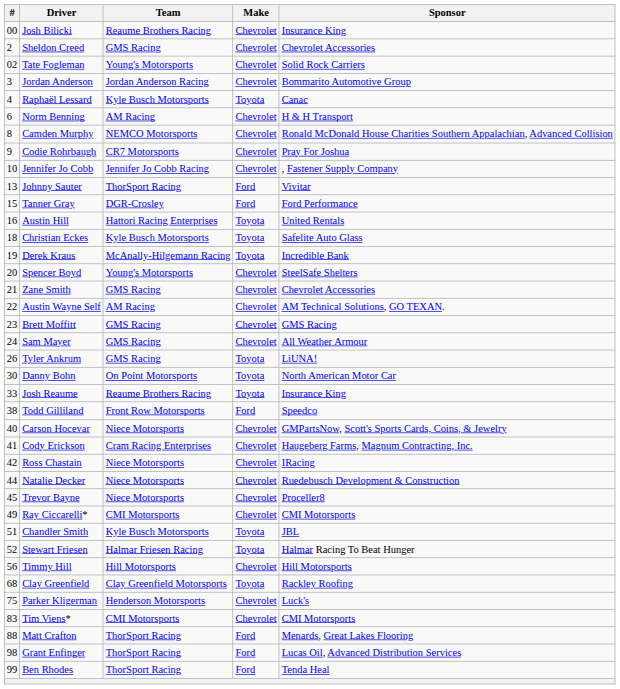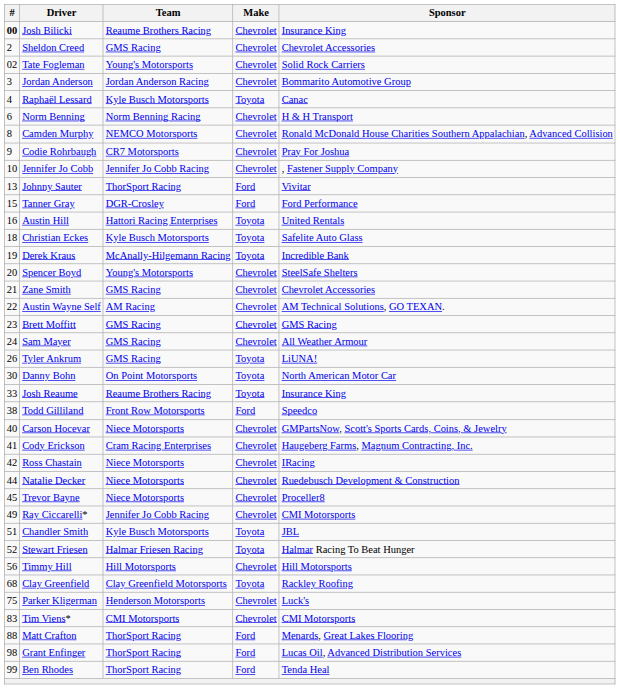 <table class="wikitable" style="font-size:95%">
 <tr>
 <th>#</th>
 <th>Driver</th>
 <th>Team</th>
 <th>Make</th>
 <th>Sponsor</th>
 </tr>
 <tr>
-<td>00</td>
+<td><strong>00</strong></td>
 <td><a href='#'>Josh Bilicki</a></td>
 <td><a href='#'>Reaume Brothers Racing</a></td>
 <td><a href='#'>Chevrolet</a></td>
 <td><a href='#'>Insurance King</a></td>
 </tr>
 <tr>
 <td>2</td>
 <td><a href='#'>Sheldon Creed</a></td>
 <td><a href='#'>GMS Racing</a></td>
 <td><a href='#'>Chevrolet</a></td>
 <td><a href='#'>Chevrolet Accessories</a></td>
 </tr>
 <tr>
 <td>02</td>
 <td><a href='#'>Tate Fogleman</a></td>
 <td><a href='#'>Young's Motorsports</a></td>
 <td><a href='#'>Chevrolet</a></td>
 <td><a href='#'>Solid Rock Carriers</a></td>
 </tr>
 <tr>
 <td>3</td>
 <td><a href='#'>Jordan Anderson</a></td>
 <td><a href='#'>Jordan Anderson Racing</a></td>
 <td><a href='#'>Chevrolet</a></td>
 <td><a href='#'>Bommarito Automotive Group</a></td>
 </tr>
 <tr>
 <td>4</td>
 <td><a href='#'>Raphaël Lessard</a></td>
 <td><a href='#'>Kyle Busch Motorsports</a></td>
 <td><a href='#'>Toyota</a></td>
 <td><a href='#'>Canac</a></td>
 </tr>
 <tr>
 <td>6</td>
 <td><a href='#'>Norm Benning</a></td>
-<td><a href='#'>AM Racing</a></td>
+<td><a href='#'>Norm Benning Racing</a></td>
 <td><a href='#'>Chevrolet</a></td>
 <td><a href='#'>H & H Transport</a></td>
 </tr>
 <tr>
 <td>8</td>
 <td><a href='#'>Camden Murphy</a></td>
 <td><a href='#'>NEMCO Motorsports</a></td>
 <td><a href='#'>Chevrolet</a></td>
 <td><a href='#'>Ronald McDonald House Charities Southern Appalachian</a>, <a href='#'>Advanced Collision</a></td>
 </tr>
 <tr>
 <td>9</td>
 <td><a href='#'>Codie Rohrbaugh</a></td>
 <td><a href='#'>CR7 Motorsports</a></td>
 <td><a href='#'>Chevrolet</a></td>
 <td><a href='#'>Pray For Joshua</a></td>
 </tr>
 <tr>
 <td>10</td>
 <td><a href='#'>Jennifer Jo Cobb</a></td>
 <td><a href='#'>Jennifer Jo Cobb Racing</a></td>
 <td><a href='#'>Chevrolet</a></td>
 <td>, <a href='#'>Fastener Supply Company</a></td>
 </tr>
 <tr>
 <td>13</td>
 <td><a href='#'>Johnny Sauter</a></td>
 <td><a href='#'>ThorSport Racing</a></td>
 <td><a href='#'>Ford</a></td>
 <td><a href='#'>Vivitar</a></td>
 </tr>
 <tr>
 <td>15</td>
 <td><a href='#'>Tanner Gray</a></td>
 <td><a href='#'>DGR-Crosley</a></td>
 <td><a href='#'>Ford</a></td>
 <td><a href='#'>Ford Performance</a></td>
 </tr>
 <tr>
 <td>16</td>
 <td><a href='#'>Austin Hill</a></td>
 <td><a href='#'>Hattori Racing Enterprises</a></td>
 <td><a href='#'>Toyota</a></td>
 <td><a href='#'>United Rentals</a></td>
 </tr>
 <tr>
 <td>18</td>
 <td><a href='#'>Christian Eckes</a></td>
 <td><a href='#'>Kyle Busch Motorsports</a></td>
 <td><a href='#'>Toyota</a></td>
 <td><a href='#'>Safelite Auto Glass</a></td>
 </tr>
 <tr>
 <td>19</td>
 <td><a href='#'>Derek Kraus</a></td>
 <td><a href='#'>McAnally-Hilgemann Racing</a></td>
 <td><a href='#'>Toyota</a></td>
 <td><a href='#'>Incredible Bank</a></td>
 </tr>
 <tr>
 <td>20</td>
 <td><a href='#'>Spencer Boyd</a></td>
 <td><a href='#'>Young's Motorsports</a></td>
 <td><a href='#'>Chevrolet</a></td>
 <td><a href='#'>SteelSafe Shelters</a></td>
 </tr>
 <tr>
 <td>21</td>
 <td><a href='#'>Zane Smith</a></td>
 <td><a href='#'>GMS Racing</a></td>
 <td><a href='#'>Chevrolet</a></td>
 <td><a href='#'>Chevrolet Accessories</a></td>
 </tr>
 <tr>
 <td>22</td>
 <td><a href='#'>Austin Wayne Self</a></td>
 <td><a href='#'>AM Racing</a></td>
 <td><a href='#'>Chevrolet</a></td>
 <td><a href='#'>AM Technical Solutions</a>, <a href='#'>GO TEXAN</a>.</td>
 </tr>
 <tr>
 <td>23</td>
 <td><a href='#'>Brett Moffitt</a></td>
 <td><a href='#'>GMS Racing</a></td>
 <td><a href='#'>Chevrolet</a></td>
 <td><a href='#'>GMS Racing</a></td>
 </tr>
 <tr>
 <td>24</td>
 <td><a href='#'>Sam Mayer</a></td>
 <td><a href='#'>GMS Racing</a></td>
 <td><a href='#'>Chevrolet</a></td>
 <td><a href='#'>All Weather Armour</a></td>
 </tr>
 <tr>
 <td>26</td>
 <td><a href='#'>Tyler Ankrum</a></td>
 <td><a href='#'>GMS Racing</a></td>
 <td><a href='#'>Toyota</a></td>
 <td><a href='#'>LiUNA!</a></td>
 </tr>
 <tr>
 <td>30</td>
 <td><a href='#'>Danny Bohn</a></td>
 <td><a href='#'>On Point Motorsports</a></td>
 <td><a href='#'>Toyota</a></td>
 <td><a href='#'>North American Motor Car</a></td>
 </tr>
 <tr>
 <td>33</td>
 <td><a href='#'>Josh Reaume</a></td>
 <td><a href='#'>Reaume Brothers Racing</a></td>
 <td><a href='#'>Toyota</a></td>
 <td><a href='#'>Insurance King</a></td>
 </tr>
 <tr>
 <td>38</td>
 <td><a href='#'>Todd Gilliland</a></td>
 <td><a href='#'>Front Row Motorsports</a></td>
 <td><a href='#'>Ford</a></td>
 <td><a href='#'>Speedco</a></td>
 </tr>
 <tr>
 <td>40</td>
 <td><a href='#'>Carson Hocevar</a></td>
 <td><a href='#'>Niece Motorsports</a></td>
 <td><a href='#'>Chevrolet</a></td>
 <td><a href='#'>GMPartsNow</a>, <a href='#'>Scott's Sports Cards, Coins, & Jewelry</a></td>
 </tr>
 <tr>
 <td>41</td>
 <td><a href='#'>Cody Erickson</a></td>
 <td><a href='#'>Cram Racing Enterprises</a></td>
 <td><a href='#'>Chevrolet</a></td>
 <td><a href='#'>Haugeberg Farms</a>, <a href='#'>Magnum Contracting, Inc.</a></td>
 </tr>
 <tr>
 <td>42</td>
 <td><a href='#'>Ross Chastain</a></td>
 <td><a href='#'>Niece Motorsports</a></td>
 <td><a href='#'>Chevrolet</a></td>
 <td><a href='#'>IRacing</a></td>
 </tr>
 <tr>
 <td>44</td>
 <td><a href='#'>Natalie Decker</a></td>
 <td><a href='#'>Niece Motorsports</a></td>
 <td><a href='#'>Chevrolet</a></td>
 <td><a href='#'>Ruedebusch Development & Construction</a></td>
 </tr>
 <tr>
 <td>45</td>
 <td><a href='#'>Trevor Bayne</a></td>
 <td><a href='#'>Niece Motorsports</a></td>
 <td><a href='#'>Chevrolet</a></td>
 <td><a href='#'>Proceller8</a></td>
 </tr>
 <tr>
 <td>49</td>
 <td><a href='#'>Ray Ciccarelli</a>*</td>
-<td><a href='#'>CMI Motorsports</a></td>
+<td><a href='#'>Jennifer Jo Cobb Racing</a></td>
 <td><a href='#'>Chevrolet</a></td>
 <td><a href='#'>CMI Motorsports</a></td>
 </tr>
 <tr>
 <td>51</td>
 <td><a href='#'>Chandler Smith</a></td>
 <td><a href='#'>Kyle Busch Motorsports</a></td>
 <td><a href='#'>Toyota</a></td>
 <td><a href='#'>JBL</a></td>
 </tr>
 <tr>
 <td>52</td>
 <td><a href='#'>Stewart Friesen</a></td>
 <td><a href='#'>Halmar Friesen Racing</a></td>
 <td><a href='#'>Toyota</a></td>
 <td><a href='#'>Halmar</a> Racing To Beat Hunger</td>
 </tr>
 <tr>
 <td>56</td>
 <td><a href='#'>Timmy Hill</a></td>
 <td><a href='#'>Hill Motorsports</a></td>
 <td><a href='#'>Chevrolet</a></td>
 <td><a href='#'>Hill Motorsports</a></td>
 </tr>
 <tr>
 <td>68</td>
 <td><a href='#'>Clay Greenfield</a></td>
 <td><a href='#'>Clay Greenfield Motorsports</a></td>
 <td><a href='#'>Toyota</a></td>
 <td><a href='#'>Rackley Roofing</a></td>
 </tr>
 <tr>
 <td>75</td>
 <td><a href='#'>Parker Kligerman</a></td>
 <td><a href='#'>Henderson Motorsports</a></td>
 <td><a href='#'>Chevrolet</a></td>
 <td><a href='#'>Luck's</a></td>
 </tr>
 <tr>
 <td>83</td>
 <td><a href='#'>Tim Viens</a>*</td>
 <td><a href='#'>CMI Motorsports</a></td>
 <td><a href='#'>Chevrolet</a></td>
 <td><a href='#'>CMI Motorsports</a></td>
 </tr>
 <tr>
 <td>88</td>
 <td><a href='#'>Matt Crafton</a></td>
 <td><a href='#'>ThorSport Racing</a></td>
 <td><a href='#'>Ford</a></td>
 <td><a href='#'>Menards</a>, <a href='#'>Great Lakes Flooring</a></td>
 </tr>
 <tr>
 <td>98</td>
 <td><a href='#'>Grant Enfinger</a></td>
 <td><a href='#'>ThorSport Racing</a></td>
 <td><a href='#'>Ford</a></td>
 <td><a href='#'>Lucas Oil</a>, <a href='#'>Advanced Distribution Services</a></td>
 </tr>
 <tr>
 <td>99</td>
 <td><a href='#'>Ben Rhodes</a></td>
 <td><a href='#'>ThorSport Racing</a></td>
 <td><a href='#'>Ford</a></td>
 <td><a href='#'>Tenda Heal</a></td>
 </tr>
 <tr>
 <th colspan="5"></th>
 </tr>
 </table>
